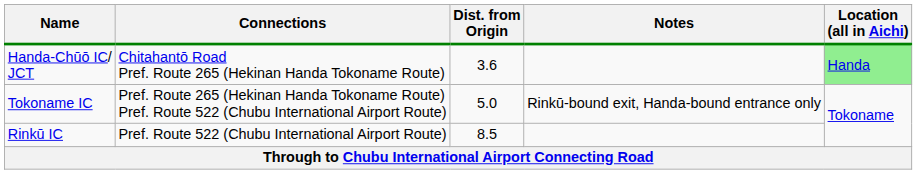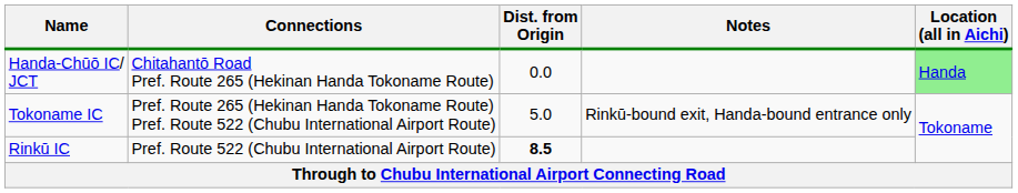 <table table class="wikitable">
 <tr>
 <th style="border-bottom: 3px solid green;">Name</th>
 <th style="border-bottom: 3px solid green;">Connections</th>
 <th style="border-bottom: 3px solid green;">Dist. from<br>Origin</th>
 <th style="border-bottom: 3px solid green;">Notes</th>
 <th style="border-bottom: 3px solid green;">Location<br>(all in <a href='#'>Aichi</a>)</th>
 </tr>
 <tr>
 <td><a href='#'>Handa-Chūō IC</a>/<br><a href='#'>JCT</a></td>
 <td><a href='#'>Chitahantō Road</a><br>Pref. Route 265 (Hekinan Handa Tokoname Route)</td>
-<td style="text-align: center;">3.6</td>
+<td style="text-align: center;">0.0</td>
 <td></td>
 <td style="background: lightgreen;"><a href='#'>Handa</a></td>
 </tr>
 <tr>
 <td><a href='#'>Tokoname IC</a></td>
 <td>Pref. Route 265 (Hekinan Handa Tokoname Route)<br>Pref. Route 522 (Chubu International Airport Route)</td>
 <td style="text-align: center;">5.0</td>
 <td>Rinkū-bound exit, Handa-bound entrance only</td>
 <td rowspan="2"><a href='#'>Tokoname</a></td>
 </tr>
 <tr>
 <td><a href='#'>Rinkū IC</a></td>
 <td>Pref. Route 522 (Chubu International Airport Route)</td>
-<td style="text-align: center;">8.5</td>
+<td style="text-align: center;"><strong>8.5</strong></td>
 <td></td>
 </tr>
 <tr>
 <th colspan="5" style="text-align: center;"><strong>Through to <a href='#'>Chubu International Airport Connecting Road</a></strong></th>
 </tr>
 </table>
